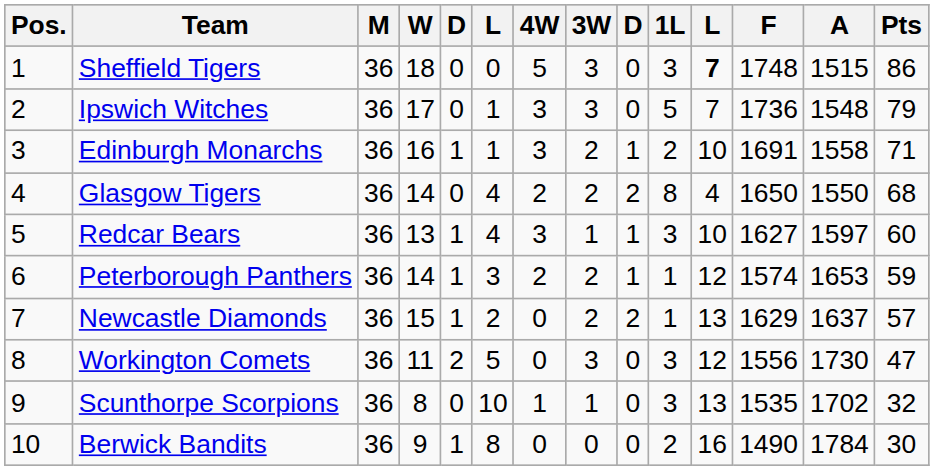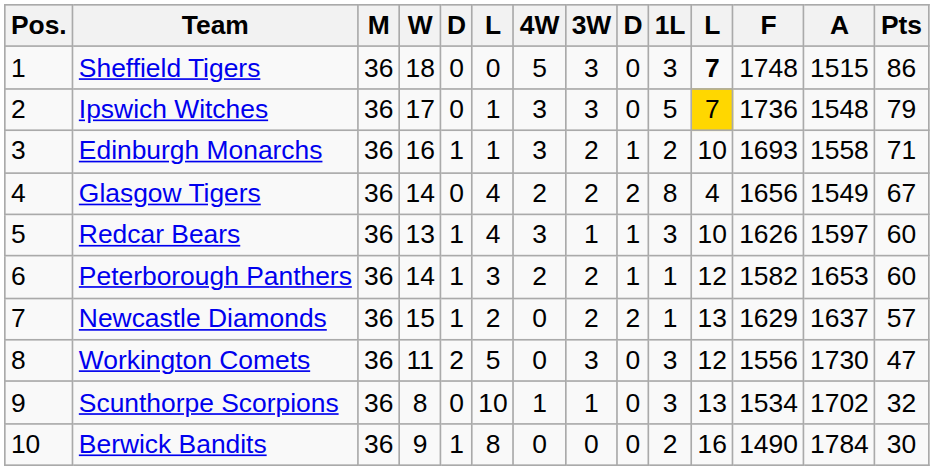 <table class="wikitable">
 <tr>
 <th>Pos.</th>
 <th>Team</th>
 <th>M</th>
 <th>W</th>
 <th>D</th>
 <th>L</th>
 <th>4W</th>
 <th>3W</th>
 <th>D</th>
 <th>1L</th>
 <th>L</th>
 <th>F</th>
 <th>A</th>
 <th>Pts</th>
 </tr>
 <tr>
 <td>1</td>
 <td><a href='#'>Sheffield Tigers</a></td>
 <td align="center">36</td>
 <td align="center">18</td>
 <td align="center">0</td>
 <td align="center">0</td>
 <td align="center">5</td>
 <td align="center">3</td>
 <td align="center">0</td>
 <td align="center">3</td>
 <td align="center"><strong>7</strong></td>
 <td align="center">1748</td>
 <td align="center">1515</td>
 <td align="center">86</td>
 </tr>
 <tr>
 <td>2</td>
 <td><a href='#'>Ipswich Witches</a></td>
 <td align="center">36</td>
 <td align="center">17</td>
 <td align="center">0</td>
 <td align="center">1</td>
 <td align="center">3</td>
 <td align="center">3</td>
 <td align="center">0</td>
 <td align="center">5</td>
-<td align="center">7</td>
+<td align="center" style="background: gold;">7</td>
 <td align="center">1736</td>
 <td align="center">1548</td>
 <td align="center">79</td>
 </tr>
 <tr>
 <td>3</td>
 <td><a href='#'>Edinburgh Monarchs</a></td>
 <td align="center">36</td>
 <td align="center">16</td>
 <td align="center">1</td>
 <td align="center">1</td>
 <td align="center">3</td>
 <td align="center">2</td>
 <td align="center">1</td>
 <td align="center">2</td>
 <td align="center">10</td>
-<td align="center">1691</td>
+<td align="center">1693</td>
 <td align="center">1558</td>
 <td align="center">71</td>
 </tr>
 <tr>
 <td>4</td>
 <td><a href='#'>Glasgow Tigers</a></td>
 <td align="center">36</td>
 <td align="center">14</td>
 <td align="center">0</td>
 <td align="center">4</td>
 <td align="center">2</td>
 <td align="center">2</td>
 <td align="center">2</td>
 <td align="center">8</td>
 <td align="center">4</td>
-<td align="center">1650</td>
-<td align="center">1550</td>
-<td align="center">68</td>
+<td align="center">1656</td>
+<td align="center">1549</td>
+<td align="center">67</td>
 </tr>
 <tr>
 <td>5</td>
 <td><a href='#'>Redcar Bears</a></td>
 <td align="center">36</td>
 <td align="center">13</td>
 <td align="center">1</td>
 <td align="center">4</td>
 <td align="center">3</td>
 <td align="center">1</td>
 <td align="center">1</td>
 <td align="center">3</td>
 <td align="center">10</td>
-<td align="center">1627</td>
+<td align="center">1626</td>
 <td align="center">1597</td>
 <td align="center">60</td>
 </tr>
 <tr>
 <td>6</td>
 <td><a href='#'>Peterborough Panthers</a></td>
 <td align="center">36</td>
 <td align="center">14</td>
 <td align="center">1</td>
 <td align="center">3</td>
 <td align="center">2</td>
 <td align="center">2</td>
 <td align="center">1</td>
 <td align="center">1</td>
 <td align="center">12</td>
-<td align="center">1574</td>
+<td align="center">1582</td>
 <td align="center">1653</td>
-<td align="center">59</td>
+<td align="center">60</td>
 </tr>
 <tr>
 <td>7</td>
 <td><a href='#'>Newcastle Diamonds</a></td>
 <td align="center">36</td>
 <td align="center">15</td>
 <td align="center">1</td>
 <td align="center">2</td>
 <td align="center">0</td>
 <td align="center">2</td>
 <td align="center">2</td>
 <td align="center">1</td>
 <td align="center">13</td>
 <td align="center">1629</td>
 <td align="center">1637</td>
 <td align="center">57</td>
 </tr>
 <tr>
 <td>8</td>
 <td><a href='#'>Workington Comets</a></td>
 <td align="center">36</td>
 <td align="center">11</td>
 <td align="center">2</td>
 <td align="center">5</td>
 <td align="center">0</td>
 <td align="center">3</td>
 <td align="center">0</td>
 <td align="center">3</td>
 <td align="center">12</td>
 <td align="center">1556</td>
 <td align="center">1730</td>
 <td align="center">47</td>
 </tr>
 <tr>
 <td>9</td>
 <td><a href='#'>Scunthorpe Scorpions</a></td>
 <td align="center">36</td>
 <td align="center">8</td>
 <td align="center">0</td>
 <td align="center">10</td>
 <td align="center">1</td>
 <td align="center">1</td>
 <td align="center">0</td>
 <td align="center">3</td>
 <td align="center">13</td>
-<td align="center">1535</td>
+<td align="center">1534</td>
 <td align="center">1702</td>
 <td align="center">32</td>
 </tr>
 <tr>
 <td>10</td>
 <td><a href='#'>Berwick Bandits</a></td>
 <td align="center">36</td>
 <td align="center">9</td>
 <td align="center">1</td>
 <td align="center">8</td>
 <td align="center">0</td>
 <td align="center">0</td>
 <td align="center">0</td>
 <td align="center">2</td>
 <td align="center">16</td>
 <td align="center">1490</td>
 <td align="center">1784</td>
 <td align="center">30</td>
 </tr>
 </table>
